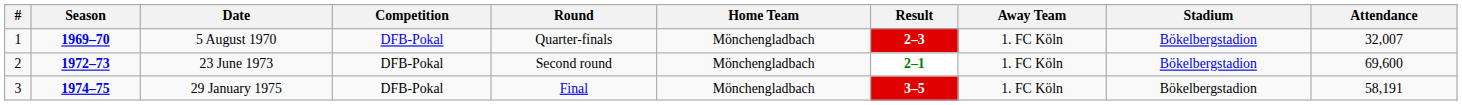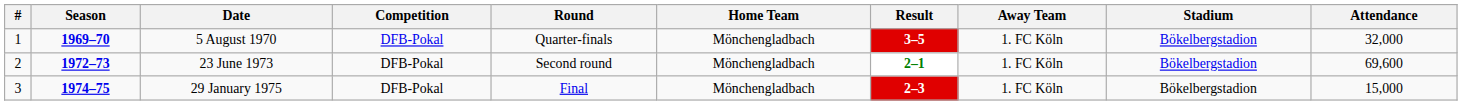 <table class="wikitable" style="text-align: center; width: 100%; font-size: 12px">
 <tr>
 <th><strong>#</strong></th>
 <th><strong>Season</strong></th>
 <th><strong>Date</strong></th>
 <th><strong>Competition</strong></th>
 <th><strong>Round</strong></th>
 <th><strong>Home Team</strong></th>
 <th><strong>Result</strong></th>
 <th><strong>Away Team</strong></th>
 <th><strong>Stadium</strong></th>
 <th><strong>Attendance</strong></th>
 </tr>
 <tr>
 <td>1</td>
 <td><strong><a href='#'>1969–70</a></strong></td>
 <td>5 August 1970</td>
 <td><a href='#'>DFB-Pokal</a></td>
 <td>Quarter-finals</td>
 <td>Mönchengladbach</td>
-<td style="background:#E00000;color:white;"><strong>2–3</strong></td>
+<td style="background:#E00000;color:white;"><strong>3–5</strong></td>
 <td>1. FC Köln</td>
 <td><a href='#'>Bökelbergstadion</a></td>
-<td>32,007</td>
+<td>32,000</td>
 </tr>
 <tr>
 <td>2</td>
 <td><strong><a href='#'>1972–73</a></strong></td>
 <td>23 June 1973</td>
 <td>DFB-Pokal</td>
 <td>Second round</td>
 <td>Mönchengladbach</td>
 <td style="background:#fff;color:green;"><strong>2–1</strong></td>
 <td>1. FC Köln</td>
 <td><a href='#'>Bökelbergstadion</a></td>
 <td>69,600</td>
 </tr>
 <tr>
 <td>3</td>
 <td><strong><a href='#'>1974–75</a></strong></td>
 <td>29 January 1975</td>
 <td>DFB-Pokal</td>
 <td><a href='#'>Final</a></td>
 <td>Mönchengladbach</td>
-<td style="background:#E00000;color:white;"><strong>3–5</strong></td>
+<td style="background:#E00000;color:white;"><strong>2–3</strong></td>
 <td>1. FC Köln</td>
 <td>Bökelbergstadion</td>
-<td>58,191</td>
+<td>15,000</td>
 </tr>
 </table>
